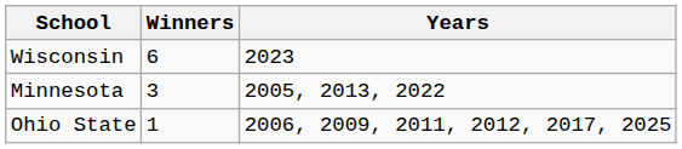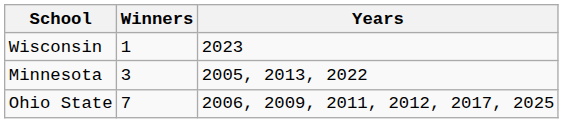 <table class="wikitable sortable">
 <tr>
 <th>School</th>
 <th>Winners</th>
 <th>Years</th>
 </tr>
 <tr>
 <td>Wisconsin</td>
-<td>6</td>
+<td>1</td>
 <td>2023</td>
 </tr>
 <tr>
 <td>Minnesota</td>
 <td>3</td>
 <td>2005, 2013, 2022</td>
 </tr>
 <tr>
 <td>Ohio State</td>
-<td>1</td>
+<td>7</td>
 <td>2006, 2009, 2011, 2012, 2017, 2025</td>
 </tr>
 </table>
